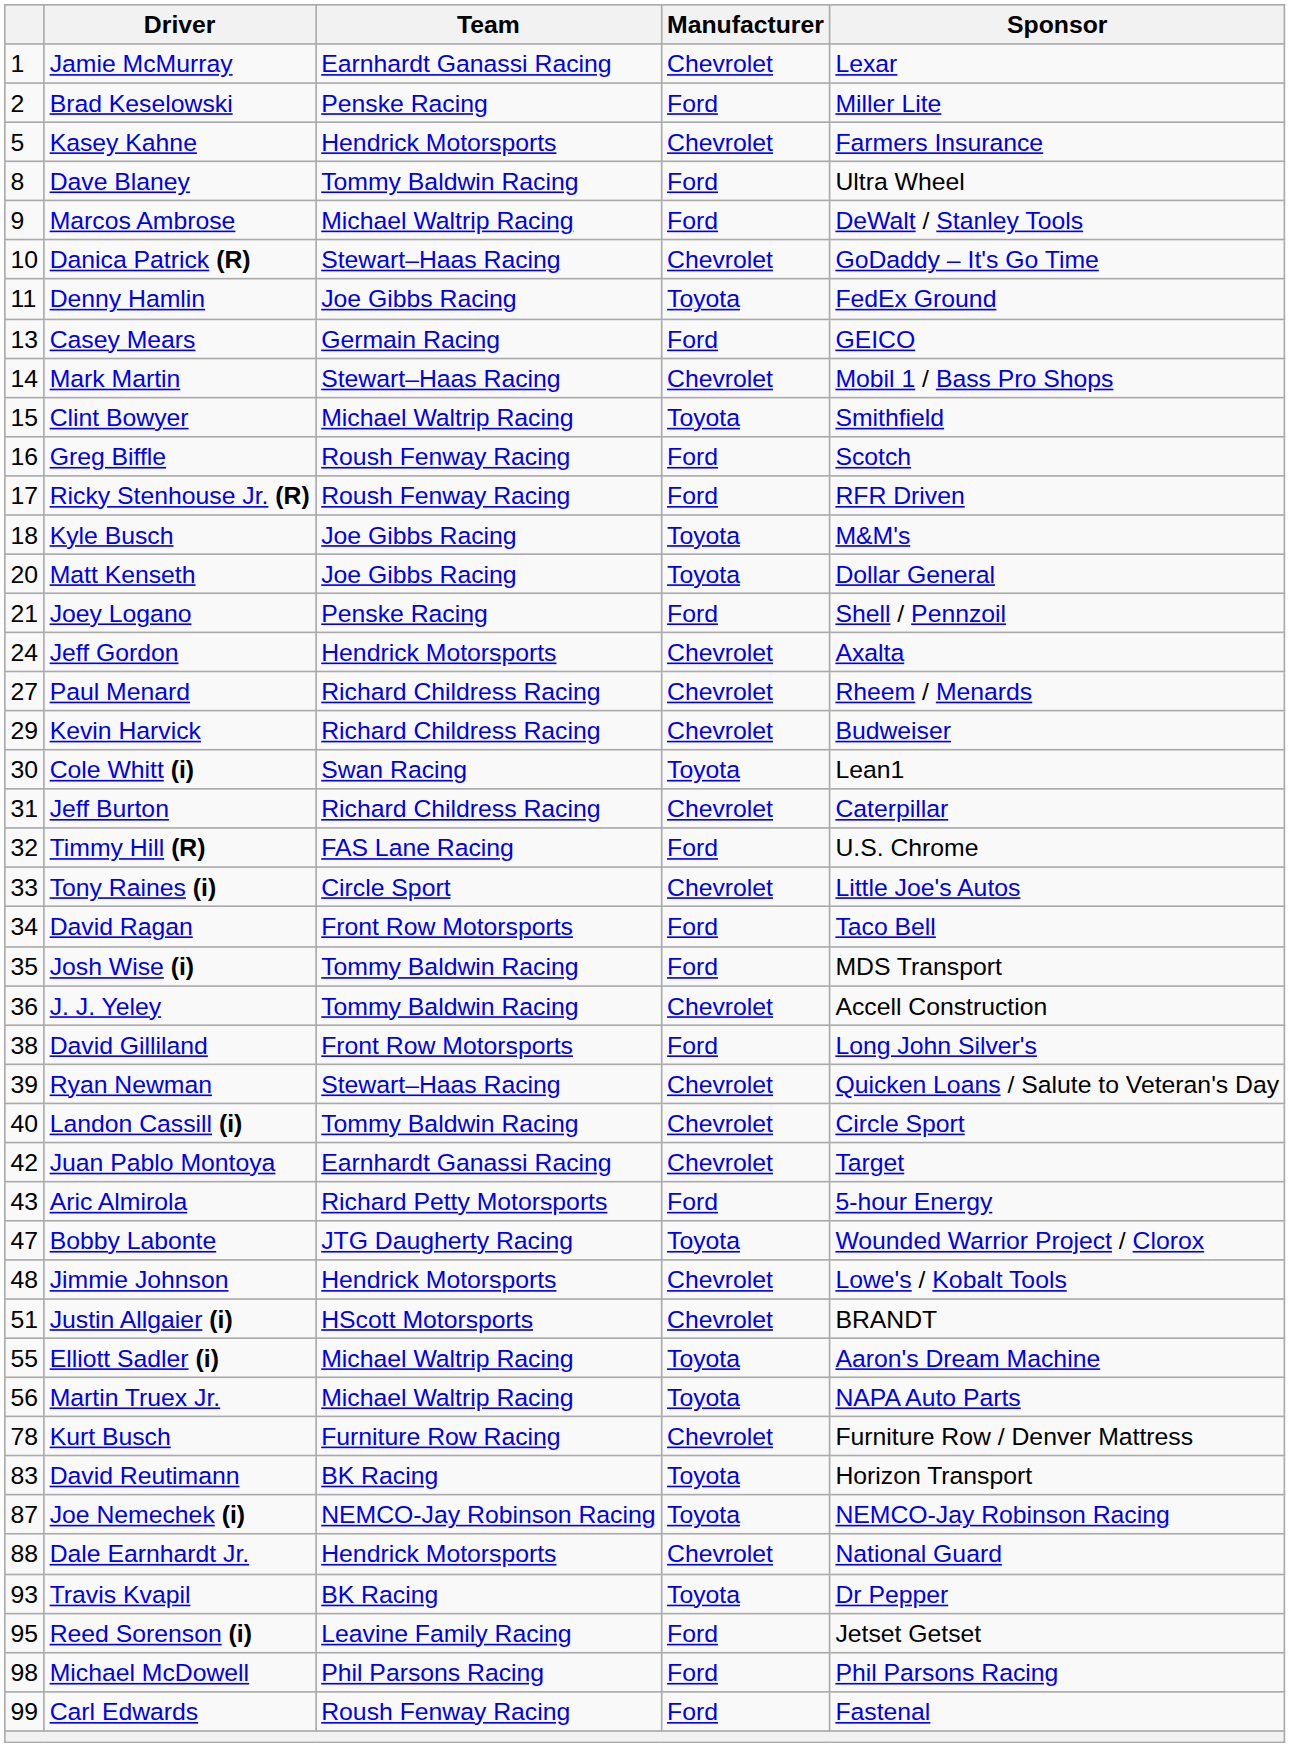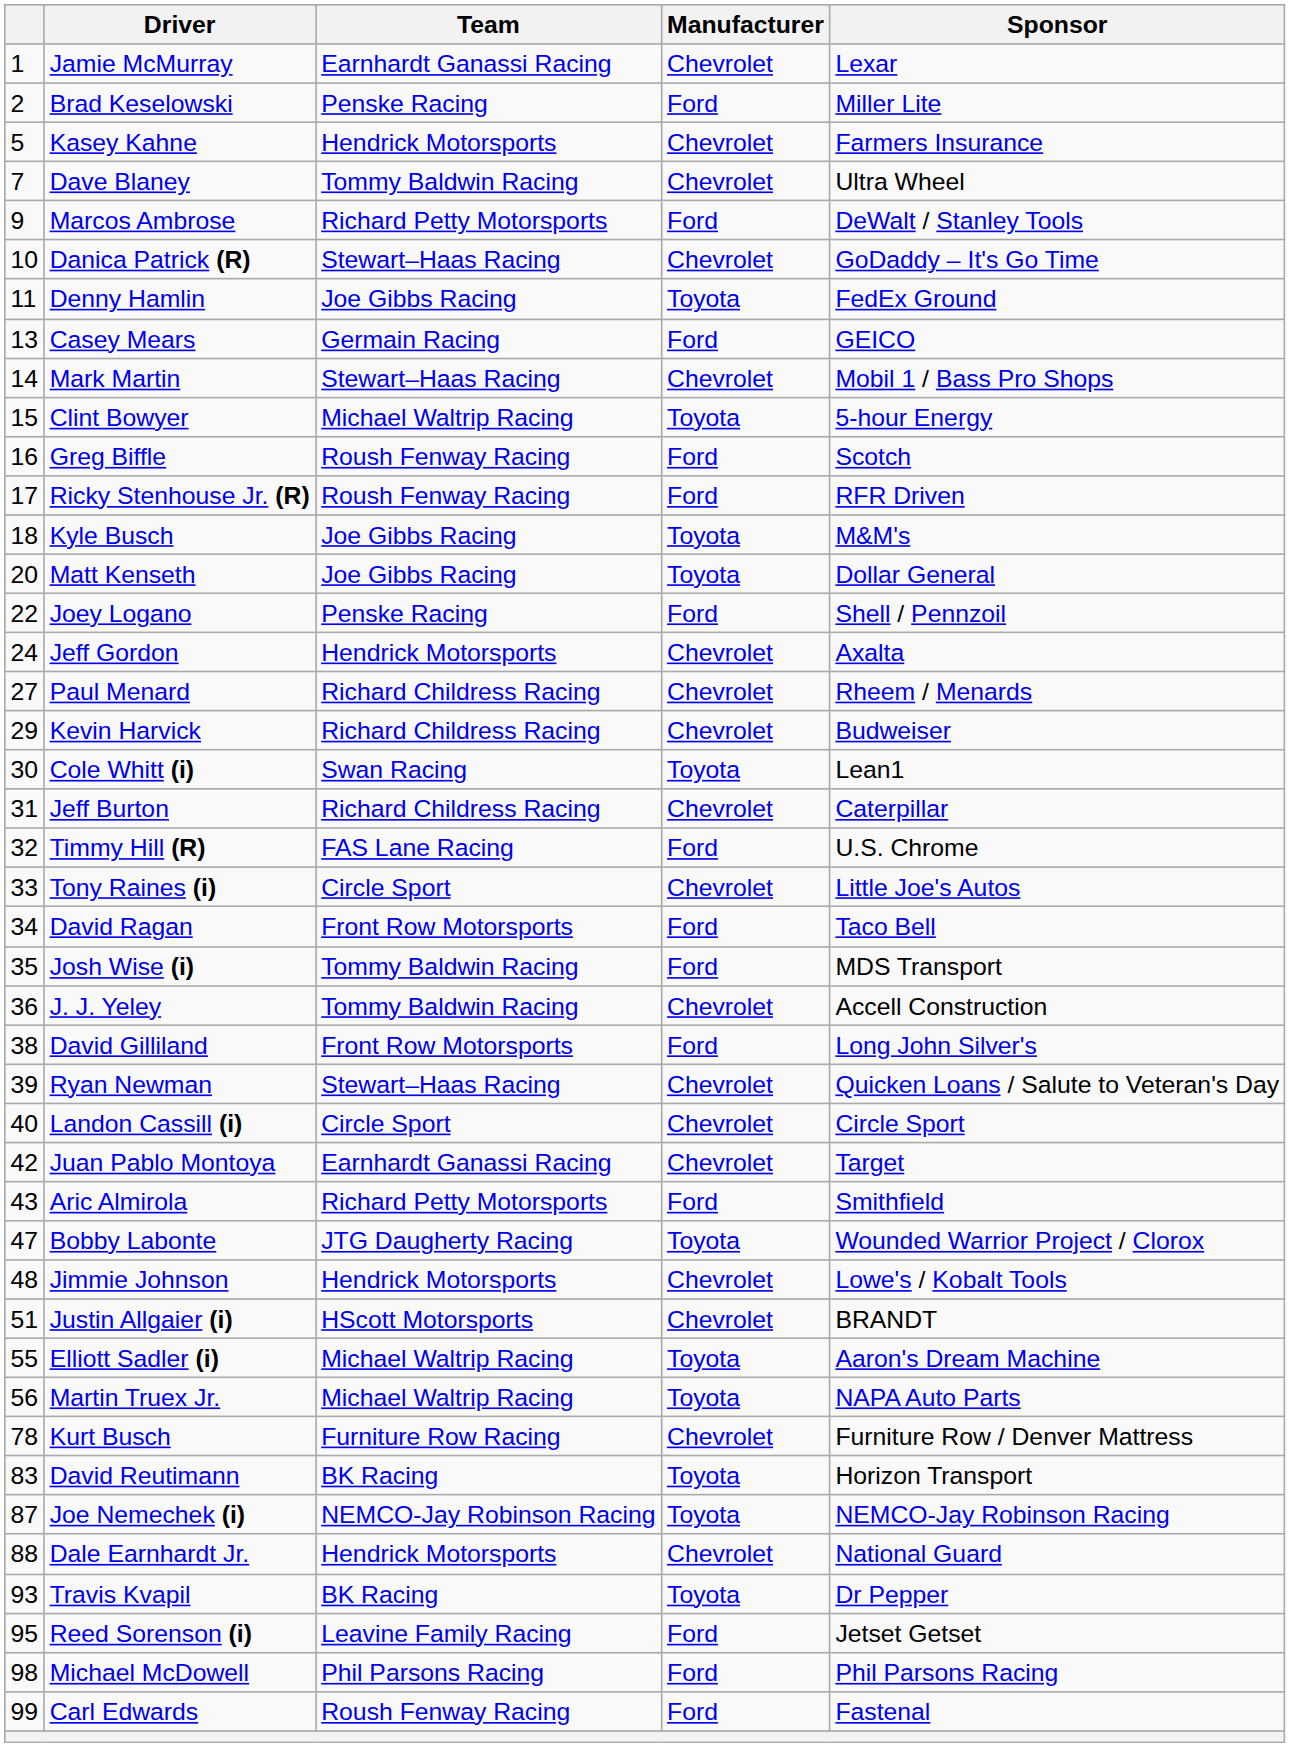 <table class="wikitable" style="font-size:95%">
 <tr>
 <th></th>
 <th>Driver</th>
 <th>Team</th>
 <th>Manufacturer</th>
 <th>Sponsor</th>
 </tr>
 <tr>
 <td>1</td>
 <td><a href='#'>Jamie McMurray</a></td>
 <td><a href='#'>Earnhardt Ganassi Racing</a></td>
 <td><a href='#'>Chevrolet</a></td>
 <td><a href='#'>Lexar</a></td>
 </tr>
 <tr>
 <td>2</td>
 <td><a href='#'>Brad Keselowski</a></td>
 <td><a href='#'>Penske Racing</a></td>
 <td><a href='#'>Ford</a></td>
 <td><a href='#'>Miller Lite</a></td>
 </tr>
 <tr>
 <td>5</td>
 <td><a href='#'>Kasey Kahne</a></td>
 <td><a href='#'>Hendrick Motorsports</a></td>
 <td><a href='#'>Chevrolet</a></td>
 <td><a href='#'>Farmers Insurance</a></td>
 </tr>
 <tr>
-<td>8</td>
+<td>7</td>
 <td><a href='#'>Dave Blaney</a></td>
 <td><a href='#'>Tommy Baldwin Racing</a></td>
-<td><a href='#'>Ford</a></td>
+<td><a href='#'>Chevrolet</a></td>
 <td>Ultra Wheel</td>
 </tr>
 <tr>
 <td>9</td>
 <td><a href='#'>Marcos Ambrose</a></td>
-<td><a href='#'>Michael Waltrip Racing</a></td>
+<td><a href='#'>Richard Petty Motorsports</a></td>
 <td><a href='#'>Ford</a></td>
 <td><a href='#'>DeWalt</a> / <a href='#'>Stanley Tools</a></td>
 </tr>
 <tr>
 <td>10</td>
 <td><a href='#'>Danica Patrick</a> <strong>(R)</strong></td>
 <td><a href='#'>Stewart–Haas Racing</a></td>
 <td><a href='#'>Chevrolet</a></td>
 <td><a href='#'>GoDaddy – It's Go Time</a></td>
 </tr>
 <tr>
 <td>11</td>
 <td><a href='#'>Denny Hamlin</a></td>
 <td><a href='#'>Joe Gibbs Racing</a></td>
 <td><a href='#'>Toyota</a></td>
 <td><a href='#'>FedEx Ground</a></td>
 </tr>
 <tr>
 <td>13</td>
 <td><a href='#'>Casey Mears</a></td>
 <td><a href='#'>Germain Racing</a></td>
 <td><a href='#'>Ford</a></td>
 <td><a href='#'>GEICO</a></td>
 </tr>
 <tr>
 <td>14</td>
 <td><a href='#'>Mark Martin</a></td>
 <td><a href='#'>Stewart–Haas Racing</a></td>
 <td><a href='#'>Chevrolet</a></td>
 <td><a href='#'>Mobil 1</a> / <a href='#'>Bass Pro Shops</a></td>
 </tr>
 <tr>
 <td>15</td>
 <td><a href='#'>Clint Bowyer</a></td>
 <td><a href='#'>Michael Waltrip Racing</a></td>
 <td><a href='#'>Toyota</a></td>
-<td><a href='#'>Smithfield</a></td>
+<td><a href='#'>5-hour Energy</a></td>
 </tr>
 <tr>
 <td>16</td>
 <td><a href='#'>Greg Biffle</a></td>
 <td><a href='#'>Roush Fenway Racing</a></td>
 <td><a href='#'>Ford</a></td>
 <td><a href='#'>Scotch</a></td>
 </tr>
 <tr>
 <td>17</td>
 <td><a href='#'>Ricky Stenhouse Jr.</a> <strong>(R)</strong></td>
 <td><a href='#'>Roush Fenway Racing</a></td>
 <td><a href='#'>Ford</a></td>
 <td><a href='#'>RFR Driven</a></td>
 </tr>
 <tr>
 <td>18</td>
 <td><a href='#'>Kyle Busch</a></td>
 <td><a href='#'>Joe Gibbs Racing</a></td>
 <td><a href='#'>Toyota</a></td>
 <td><a href='#'>M&M's</a></td>
 </tr>
 <tr>
 <td>20</td>
 <td><a href='#'>Matt Kenseth</a></td>
 <td><a href='#'>Joe Gibbs Racing</a></td>
 <td><a href='#'>Toyota</a></td>
 <td><a href='#'>Dollar General</a></td>
 </tr>
 <tr>
-<td>21</td>
+<td>22</td>
 <td><a href='#'>Joey Logano</a></td>
 <td><a href='#'>Penske Racing</a></td>
 <td><a href='#'>Ford</a></td>
 <td><a href='#'>Shell</a> / <a href='#'>Pennzoil</a></td>
 </tr>
 <tr>
 <td>24</td>
 <td><a href='#'>Jeff Gordon</a></td>
 <td><a href='#'>Hendrick Motorsports</a></td>
 <td><a href='#'>Chevrolet</a></td>
 <td><a href='#'>Axalta</a></td>
 </tr>
 <tr>
 <td>27</td>
 <td><a href='#'>Paul Menard</a></td>
 <td><a href='#'>Richard Childress Racing</a></td>
 <td><a href='#'>Chevrolet</a></td>
 <td><a href='#'>Rheem</a> / <a href='#'>Menards</a></td>
 </tr>
 <tr>
 <td>29</td>
 <td><a href='#'>Kevin Harvick</a></td>
 <td><a href='#'>Richard Childress Racing</a></td>
 <td><a href='#'>Chevrolet</a></td>
 <td><a href='#'>Budweiser</a></td>
 </tr>
 <tr>
 <td>30</td>
 <td><a href='#'>Cole Whitt</a> <strong>(i)</strong></td>
 <td><a href='#'>Swan Racing</a></td>
 <td><a href='#'>Toyota</a></td>
 <td>Lean1</td>
 </tr>
 <tr>
 <td>31</td>
 <td><a href='#'>Jeff Burton</a></td>
 <td><a href='#'>Richard Childress Racing</a></td>
 <td><a href='#'>Chevrolet</a></td>
 <td><a href='#'>Caterpillar</a></td>
 </tr>
 <tr>
 <td>32</td>
 <td><a href='#'>Timmy Hill</a> <strong>(R)</strong></td>
 <td><a href='#'>FAS Lane Racing</a></td>
 <td><a href='#'>Ford</a></td>
 <td>U.S. Chrome</td>
 </tr>
 <tr>
 <td>33</td>
 <td><a href='#'>Tony Raines</a> <strong>(i)</strong></td>
 <td><a href='#'>Circle Sport</a></td>
 <td><a href='#'>Chevrolet</a></td>
 <td><a href='#'>Little Joe's Autos</a></td>
 </tr>
 <tr>
 <td>34</td>
 <td><a href='#'>David Ragan</a></td>
 <td><a href='#'>Front Row Motorsports</a></td>
 <td><a href='#'>Ford</a></td>
 <td><a href='#'>Taco Bell</a></td>
 </tr>
 <tr>
 <td>35</td>
 <td><a href='#'>Josh Wise</a> <strong>(i)</strong></td>
 <td><a href='#'>Tommy Baldwin Racing</a></td>
 <td><a href='#'>Ford</a></td>
 <td>MDS Transport</td>
 </tr>
 <tr>
 <td>36</td>
 <td><a href='#'>J. J. Yeley</a></td>
 <td><a href='#'>Tommy Baldwin Racing</a></td>
 <td><a href='#'>Chevrolet</a></td>
 <td>Accell Construction</td>
 </tr>
 <tr>
 <td>38</td>
 <td><a href='#'>David Gilliland</a></td>
 <td><a href='#'>Front Row Motorsports</a></td>
 <td><a href='#'>Ford</a></td>
 <td><a href='#'>Long John Silver's</a></td>
 </tr>
 <tr>
 <td>39</td>
 <td><a href='#'>Ryan Newman</a></td>
 <td><a href='#'>Stewart–Haas Racing</a></td>
 <td><a href='#'>Chevrolet</a></td>
 <td><a href='#'>Quicken Loans</a> / Salute to Veteran's Day</td>
 </tr>
 <tr>
 <td>40</td>
 <td><a href='#'>Landon Cassill</a> <strong>(i)</strong></td>
-<td><a href='#'>Tommy Baldwin Racing</a></td>
+<td><a href='#'>Circle Sport</a></td>
 <td><a href='#'>Chevrolet</a></td>
 <td><a href='#'>Circle Sport</a></td>
 </tr>
 <tr>
 <td>42</td>
 <td><a href='#'>Juan Pablo Montoya</a></td>
 <td><a href='#'>Earnhardt Ganassi Racing</a></td>
 <td><a href='#'>Chevrolet</a></td>
 <td><a href='#'>Target</a></td>
 </tr>
 <tr>
 <td>43</td>
 <td><a href='#'>Aric Almirola</a></td>
 <td><a href='#'>Richard Petty Motorsports</a></td>
 <td><a href='#'>Ford</a></td>
-<td><a href='#'>5-hour Energy</a></td>
+<td><a href='#'>Smithfield</a></td>
 </tr>
 <tr>
 <td>47</td>
 <td><a href='#'>Bobby Labonte</a></td>
 <td><a href='#'>JTG Daugherty Racing</a></td>
 <td><a href='#'>Toyota</a></td>
 <td><a href='#'>Wounded Warrior Project</a> / <a href='#'>Clorox</a></td>
 </tr>
 <tr>
 <td>48</td>
 <td><a href='#'>Jimmie Johnson</a></td>
 <td><a href='#'>Hendrick Motorsports</a></td>
 <td><a href='#'>Chevrolet</a></td>
 <td><a href='#'>Lowe's</a> / <a href='#'>Kobalt Tools</a></td>
 </tr>
 <tr>
 <td>51</td>
 <td><a href='#'>Justin Allgaier</a> <strong>(i)</strong></td>
 <td><a href='#'>HScott Motorsports</a></td>
 <td><a href='#'>Chevrolet</a></td>
 <td>BRANDT</td>
 </tr>
 <tr>
 <td>55</td>
 <td><a href='#'>Elliott Sadler</a> <strong>(i)</strong></td>
 <td><a href='#'>Michael Waltrip Racing</a></td>
 <td><a href='#'>Toyota</a></td>
 <td><a href='#'>Aaron's Dream Machine</a></td>
 </tr>
 <tr>
 <td>56</td>
 <td><a href='#'>Martin Truex Jr.</a></td>
 <td><a href='#'>Michael Waltrip Racing</a></td>
 <td><a href='#'>Toyota</a></td>
 <td><a href='#'>NAPA Auto Parts</a></td>
 </tr>
 <tr>
 <td>78</td>
 <td><a href='#'>Kurt Busch</a></td>
 <td><a href='#'>Furniture Row Racing</a></td>
 <td><a href='#'>Chevrolet</a></td>
 <td>Furniture Row / Denver Mattress</td>
 </tr>
 <tr>
 <td>83</td>
 <td><a href='#'>David Reutimann</a></td>
 <td><a href='#'>BK Racing</a></td>
 <td><a href='#'>Toyota</a></td>
 <td>Horizon Transport</td>
 </tr>
 <tr>
 <td>87</td>
 <td><a href='#'>Joe Nemechek</a> <strong>(i)</strong></td>
 <td><a href='#'>NEMCO-Jay Robinson Racing</a></td>
 <td><a href='#'>Toyota</a></td>
 <td><a href='#'>NEMCO-Jay Robinson Racing</a></td>
 </tr>
 <tr>
 <td>88</td>
 <td><a href='#'>Dale Earnhardt Jr.</a></td>
 <td><a href='#'>Hendrick Motorsports</a></td>
 <td><a href='#'>Chevrolet</a></td>
 <td><a href='#'>National Guard</a></td>
 </tr>
 <tr>
 <td>93</td>
 <td><a href='#'>Travis Kvapil</a></td>
 <td><a href='#'>BK Racing</a></td>
 <td><a href='#'>Toyota</a></td>
 <td><a href='#'>Dr Pepper</a></td>
 </tr>
 <tr>
 <td>95</td>
 <td><a href='#'>Reed Sorenson</a> <strong>(i)</strong></td>
 <td><a href='#'>Leavine Family Racing</a></td>
 <td><a href='#'>Ford</a></td>
 <td>Jetset Getset</td>
 </tr>
 <tr>
 <td>98</td>
 <td><a href='#'>Michael McDowell</a></td>
 <td><a href='#'>Phil Parsons Racing</a></td>
 <td><a href='#'>Ford</a></td>
 <td><a href='#'>Phil Parsons Racing</a></td>
 </tr>
 <tr>
 <td>99</td>
 <td><a href='#'>Carl Edwards</a></td>
 <td><a href='#'>Roush Fenway Racing</a></td>
 <td><a href='#'>Ford</a></td>
 <td><a href='#'>Fastenal</a></td>
 </tr>
 <tr>
 <th colspan="5"></th>
 </tr>
 </table>
